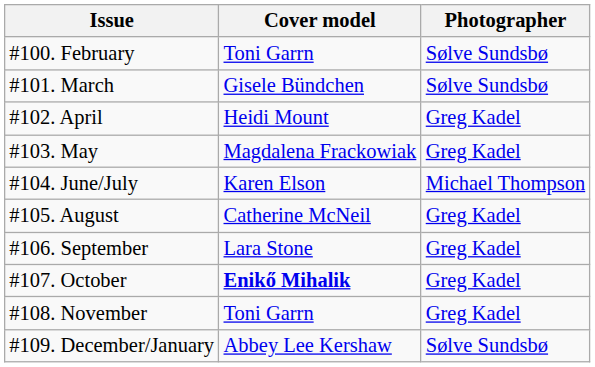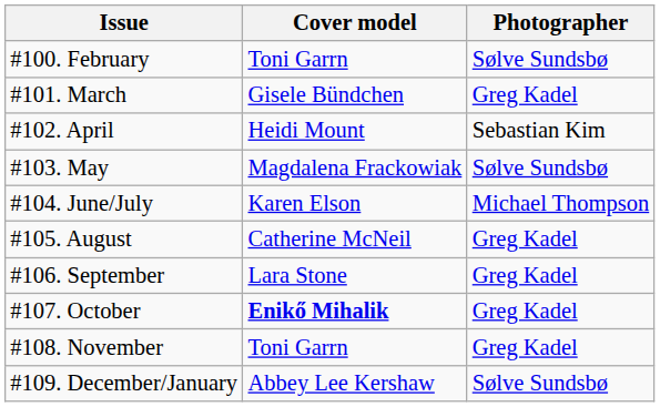 <table class="sortable wikitable">
 <tr>
 <th>Issue</th>
 <th>Cover model</th>
 <th>Photographer</th>
 </tr>
 <tr>
 <td>#100. February</td>
 <td><a href='#'>Toni Garrn</a></td>
 <td><a href='#'>Sølve Sundsbø</a></td>
 </tr>
 <tr>
 <td>#101. March</td>
 <td><a href='#'>Gisele Bündchen</a></td>
-<td><a href='#'>Sølve Sundsbø</a></td>
+<td><a href='#'>Greg Kadel</a></td>
 </tr>
 <tr>
 <td>#102. April</td>
 <td><a href='#'>Heidi Mount</a></td>
-<td><a href='#'>Greg Kadel</a></td>
+<td>Sebastian Kim</td>
 </tr>
 <tr>
 <td>#103. May</td>
 <td><a href='#'>Magdalena Frackowiak</a></td>
-<td><a href='#'>Greg Kadel</a></td>
+<td><a href='#'>Sølve Sundsbø</a></td>
 </tr>
 <tr>
 <td>#104. June/July</td>
 <td><a href='#'>Karen Elson</a></td>
 <td><a href='#'>Michael Thompson</a></td>
 </tr>
 <tr>
 <td>#105. August</td>
 <td><a href='#'>Catherine McNeil</a></td>
 <td><a href='#'>Greg Kadel</a></td>
 </tr>
 <tr>
 <td>#106. September</td>
 <td><a href='#'>Lara Stone</a></td>
 <td><a href='#'>Greg Kadel</a></td>
 </tr>
 <tr>
 <td>#107. October</td>
 <td><strong><a href='#'>Enikő Mihalik</a></strong></td>
 <td><a href='#'>Greg Kadel</a></td>
 </tr>
 <tr>
 <td>#108. November</td>
 <td><a href='#'>Toni Garrn</a></td>
 <td><a href='#'>Greg Kadel</a></td>
 </tr>
 <tr>
 <td>#109. December/January</td>
 <td><a href='#'>Abbey Lee Kershaw</a></td>
 <td><a href='#'>Sølve Sundsbø</a></td>
 </tr>
 </table>
